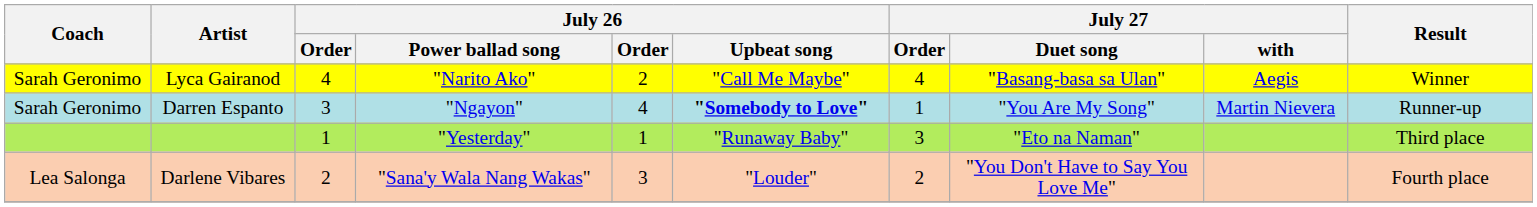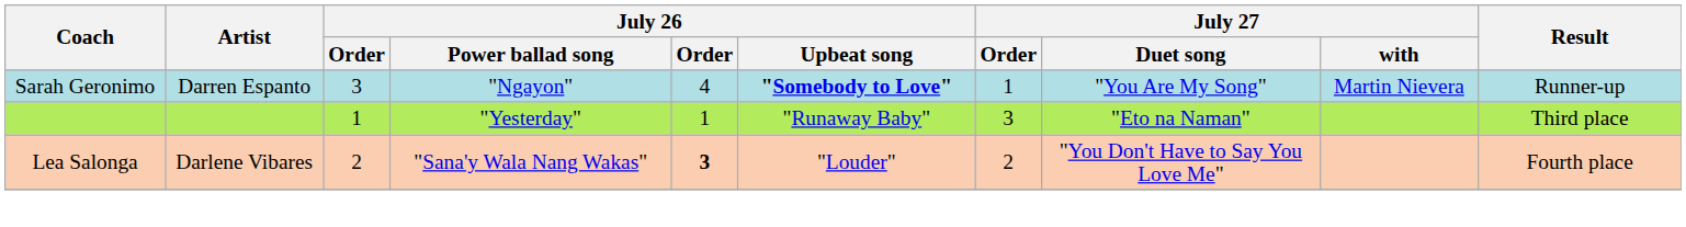 <table class="wikitable" style="text-align:center; line-height:17px; width:100%; font-size:100%;">
 <tr>
 <th width="10%" rowspan="2">Coach</th>
 <th width="10%" rowspan="2">Artist</th>
 <th width="37%" colspan="4">July 26</th>
 <th width="30%" colspan="3">July 27</th>
 <th width="13%" rowspan="2">Result</th>
 </tr>
 <tr>
 <th width="02%">Order</th>
 <th width="18%">Power ballad song</th>
 <th width="02%">Order</th>
 <th width="15%">Upbeat song</th>
 <th width="02%">Order</th>
 <th width="18%">Duet song</th>
 <th width="10%">with</th>
-</tr>
-<tr>
-<td scope="row" style="background:#ffff00;">Sarah Geronimo</td>
-<td style="background:yellow;" scope="row">Lyca Gairanod</td>
-<td style="background:yellow;">4</td>
-<td style="background:yellow;">"<a href='#'>Narito Ako</a>"</td>
-<td style="background:yellow;">2</td>
-<td style="background:yellow;">"<a href='#'>Call Me Maybe</a>"</td>
-<td style="background:yellow;">4</td>
-<td style="background:yellow;">"<a href='#'>Basang-basa sa Ulan</a>"</td>
-<td style="background:yellow;"><a href='#'>Aegis</a></td>
-<td style="background:yellow;">Winner</td>
 </tr>
 <tr>
 <td scope="row" style="background:#B0E0E6;">Sarah Geronimo</td>
 <td style="background:#B0E0E6;">Darren Espanto</td>
 <td style="background:#B0E0E6;">3</td>
 <td style="background:#B0E0E6;">"<a href='#'>Ngayon</a>"</td>
 <td style="background:#B0E0E6;">4</td>
 <td style="background:#B0E0E6;"><strong>"<a href='#'>Somebody to Love</a>"</strong></td>
 <td style="background:#B0E0E6;">1</td>
 <td style="background:#B0E0E6;">"<a href='#'>You Are My Song</a>"</td>
 <td style="background:#B0E0E6;"><a href='#'>Martin Nievera</a></td>
 <td style="background:#B0E0E6;">Runner-up</td>
 </tr>
 <tr>
 <td scope="row" style="background:#B2EC5D;"></td>
 <td style="background:#B2EC5D;"></td>
 <td style="background:#B2EC5D;">1</td>
 <td style="background:#B2EC5D;">"<a href='#'>Yesterday</a>"</td>
 <td style="background:#B2EC5D;">1</td>
 <td style="background:#B2EC5D;">"<a href='#'>Runaway Baby</a>"</td>
 <td style="background:#B2EC5D;">3</td>
 <td style="background:#B2EC5D;">"<a href='#'>Eto na Naman</a>"</td>
 <td style="background:#B2EC5D;"></td>
 <td style="background:#B2EC5D;">Third place</td>
 </tr>
 <tr>
 <td scope="row" style="background:#FBCEB1;">Lea Salonga</td>
 <td style="background:#FBCEB1;">Darlene Vibares</td>
 <td style="background:#FBCEB1;">2</td>
 <td style="background:#FBCEB1;">"<a href='#'>Sana'y Wala Nang Wakas</a>"</td>
-<td style="background:#FBCEB1;">3</td>
+<td style="background:#FBCEB1;"><strong>3</strong></td>
 <td style="background:#FBCEB1;">"<a href='#'>Louder</a>"</td>
 <td style="background:#FBCEB1;">2</td>
 <td style="background:#FBCEB1;">"<a href='#'>You Don't Have to Say You Love Me</a>"</td>
 <td style="background:#FBCEB1;"></td>
 <td style="background:#FBCEB1;">Fourth place</td>
 </tr>
 <tr>
 </tr>
 </table>
